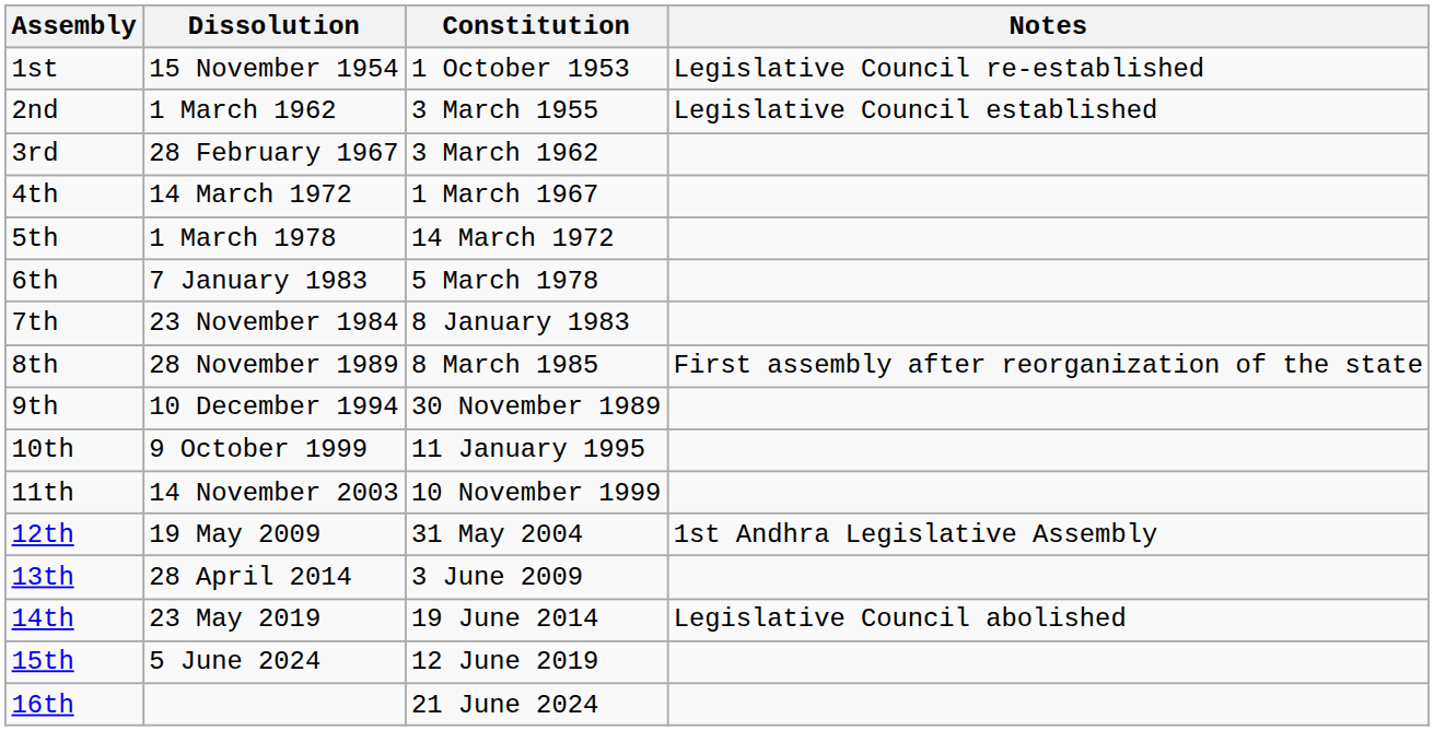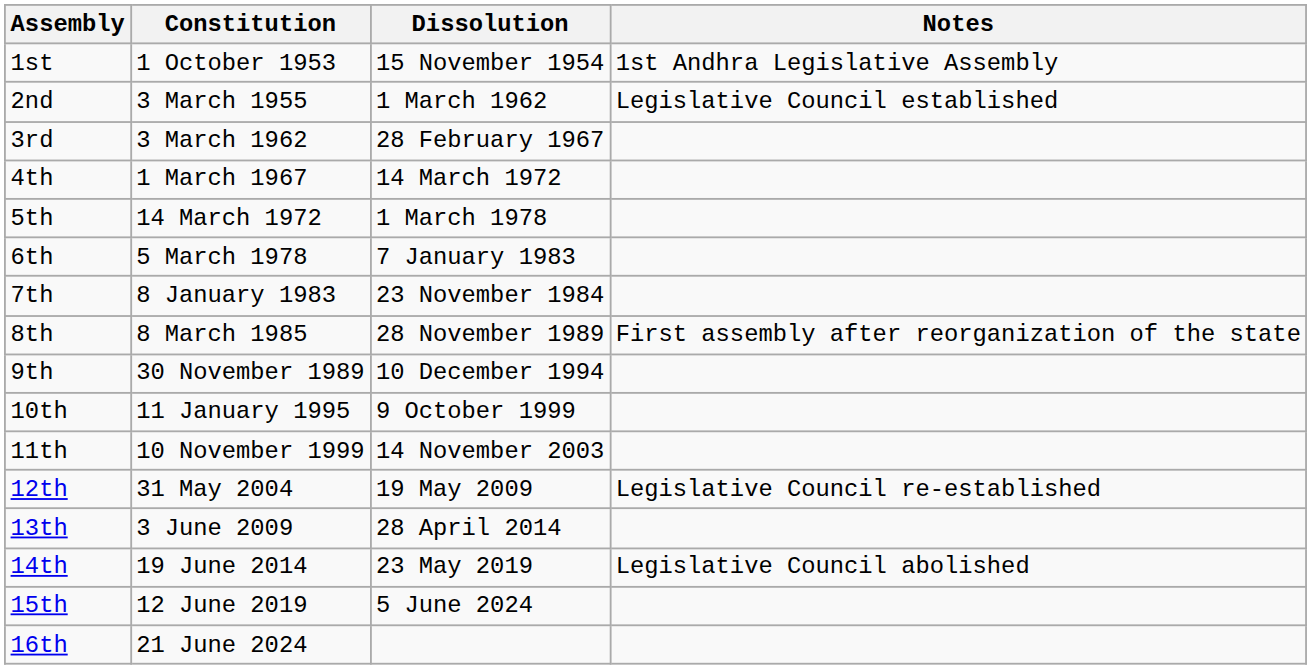 <table class="wikitable sortable">
 <tr>
 <th>Assembly</th>
+<th>Constitution</th>
 <th>Dissolution</th>
-<th>Constitution</th>
 <th>Notes</th>
 </tr>
 <tr>
 <td>1st</td>
+<td>1 October 1953</td>
 <td>15 November 1954</td>
-<td>1 October 1953</td>
-<td>Legislative Council re-established</td>
+<td>1st Andhra Legislative Assembly</td>
 </tr>
 <tr>
 <td>2nd</td>
+<td>3 March 1955</td>
 <td>1 March 1962</td>
-<td>3 March 1955</td>
 <td>Legislative Council established</td>
 </tr>
 <tr>
 <td>3rd</td>
+<td>3 March 1962</td>
 <td>28 February 1967</td>
-<td>3 March 1962</td>
 <td></td>
 </tr>
 <tr>
 <td>4th</td>
+<td>1 March 1967</td>
 <td>14 March 1972</td>
-<td>1 March 1967</td>
 <td></td>
 </tr>
 <tr>
 <td>5th</td>
+<td>14 March 1972</td>
 <td>1 March 1978</td>
-<td>14 March 1972</td>
 <td></td>
 </tr>
 <tr>
 <td>6th</td>
+<td>5 March 1978</td>
 <td>7 January 1983</td>
-<td>5 March 1978</td>
 <td></td>
 </tr>
 <tr>
 <td>7th</td>
+<td>8 January 1983</td>
 <td>23 November 1984</td>
-<td>8 January 1983</td>
 <td></td>
 </tr>
 <tr>
 <td>8th</td>
+<td>8 March 1985</td>
 <td>28 November 1989</td>
-<td>8 March 1985</td>
 <td>First assembly after reorganization of the state</td>
 </tr>
 <tr>
 <td>9th</td>
+<td>30 November 1989</td>
 <td>10 December 1994</td>
-<td>30 November 1989</td>
 <td></td>
 </tr>
 <tr>
 <td>10th</td>
+<td>11 January 1995</td>
 <td>9 October 1999</td>
-<td>11 January 1995</td>
 <td></td>
 </tr>
 <tr>
 <td>11th</td>
+<td>10 November 1999</td>
 <td>14 November 2003</td>
-<td>10 November 1999</td>
 <td></td>
 </tr>
 <tr>
 <td><a href='#'>12th</a></td>
+<td>31 May 2004</td>
 <td>19 May 2009</td>
-<td>31 May 2004</td>
-<td>1st Andhra Legislative Assembly</td>
+<td>Legislative Council re-established</td>
 </tr>
 <tr>
 <td><a href='#'>13th</a></td>
+<td>3 June 2009</td>
 <td>28 April 2014</td>
-<td>3 June 2009</td>
 <td></td>
 </tr>
 <tr>
 <td><a href='#'>14th</a></td>
+<td>19 June 2014</td>
 <td>23 May 2019</td>
-<td>19 June 2014</td>
 <td>Legislative Council abolished</td>
 </tr>
 <tr>
 <td><a href='#'>15th</a></td>
+<td>12 June 2019</td>
 <td>5 June 2024</td>
-<td>12 June 2019</td>
 <td></td>
 </tr>
 <tr>
 <td><a href='#'>16th</a></td>
+<td>21 June 2024</td>
 <td></td>
-<td>21 June 2024</td>
 <td></td>
 </tr>
 </table>
